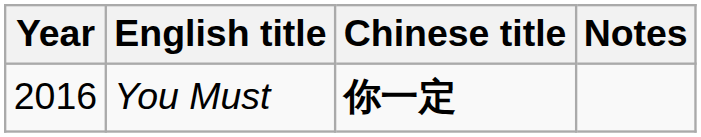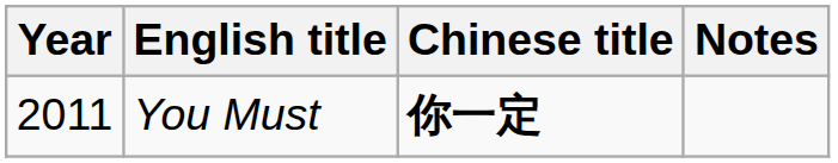 <table class="wikitable">
 <tr>
 <th>Year</th>
 <th>English title</th>
 <th>Chinese title</th>
 <th>Notes</th>
 </tr>
 <tr>
-<td>2016</td>
+<td>2011</td>
 <td><em>You Must </em></td>
 <td><strong>你一定</strong></td>
 <td></td>
 </tr>
 </table>
